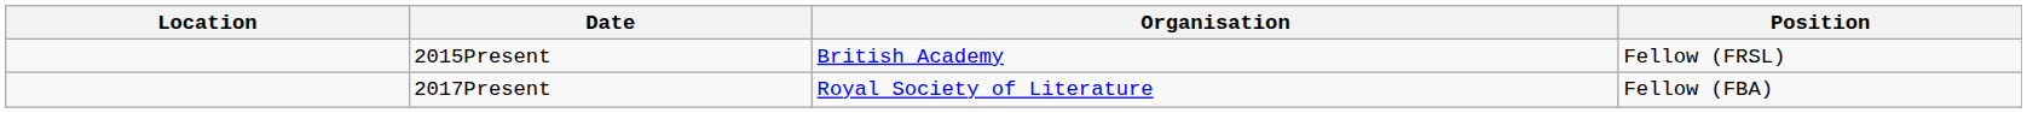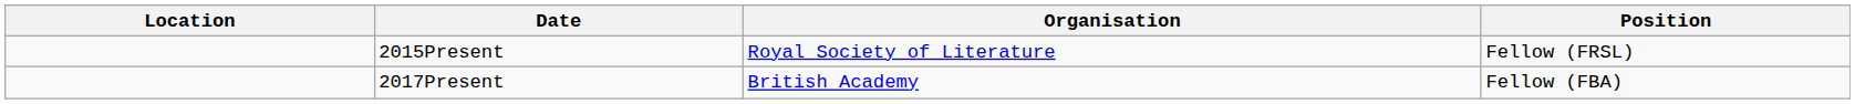 <table class="wikitable" style="width:100%;">
 <tr>
 <th style="width:20%;">Location</th>
 <th style="width:20%;">Date</th>
 <th style="width:40%;">Organisation</th>
 <th style="width:20%;">Position</th>
 </tr>
 <tr>
 <td></td>
 <td>2015Present</td>
-<td><a href='#'>British Academy</a></td>
+<td><a href='#'>Royal Society of Literature</a></td>
 <td>Fellow (FRSL)</td>
 </tr>
 <tr>
 <td></td>
 <td>2017Present</td>
-<td><a href='#'>Royal Society of Literature</a></td>
+<td><a href='#'>British Academy</a></td>
 <td>Fellow (FBA)</td>
 </tr>
 </table>
